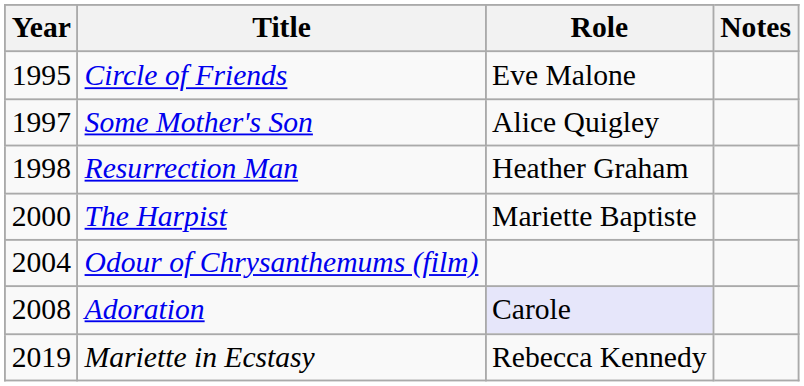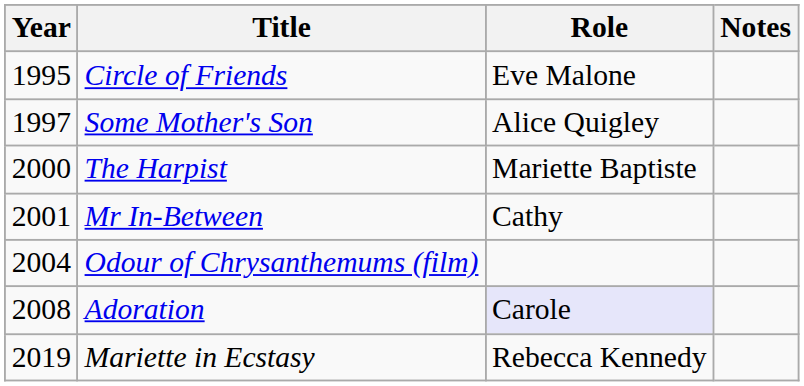 <table class="wikitable">
 <tr>
 <th>Year</th>
 <th>Title</th>
 <th>Role</th>
 <th>Notes</th>
 </tr>
 <tr>
 <td>1995</td>
 <td><em><a href='#'>Circle of Friends</a></em></td>
 <td>Eve Malone</td>
 <td></td>
 </tr>
 <tr>
 <td>1997</td>
 <td><em><a href='#'>Some Mother's Son</a></em></td>
 <td>Alice Quigley</td>
 <td></td>
 </tr>
 <tr>
-<td>1998</td>
-<td><em><a href='#'>Resurrection Man</a></em></td>
-<td>Heather Graham</td>
+<td>2000</td>
+<td><em><a href='#'>The Harpist</a></em></td>
+<td>Mariette Baptiste</td>
 <td></td>
 </tr>
 <tr>
-<td>2000</td>
-<td><em><a href='#'>The Harpist</a></em></td>
-<td>Mariette Baptiste</td>
+<td>2001</td>
+<td><em><a href='#'>Mr In-Between</a></em></td>
+<td>Cathy</td>
 <td></td>
 </tr>
 <tr>
 <td>2004</td>
 <td><em><a href='#'> Odour of Chrysanthemums (film)</a></em></td>
 <td></td>
 <td></td>
 </tr>
 <tr>
 <td>2008</td>
 <td><em><a href='#'>Adoration</a></em></td>
 <td style="background: lavender;">Carole</td>
 <td></td>
 </tr>
 <tr>
 <td>2019</td>
 <td><em>Mariette in Ecstasy</em></td>
 <td>Rebecca Kennedy</td>
 <td></td>
 </tr>
 </table>
